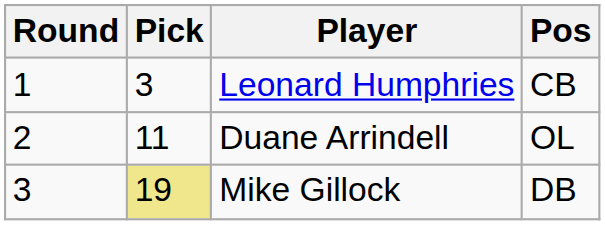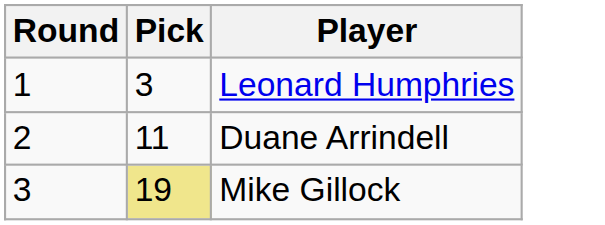 <table class="wikitable">
 <tr>
 <th>Round</th>
 <th>Pick</th>
 <th>Player</th>
-<th>Pos</th>
 </tr>
 <tr>
 <td>1</td>
 <td>3</td>
 <td><a href='#'>Leonard Humphries</a></td>
-<td>CB</td>
 </tr>
 <tr>
 <td>2</td>
 <td>11</td>
 <td>Duane Arrindell</td>
-<td>OL</td>
 </tr>
 <tr>
 <td>3</td>
 <td style="background: khaki;">19</td>
 <td>Mike Gillock</td>
-<td>DB</td>
 </tr>
 </table>
